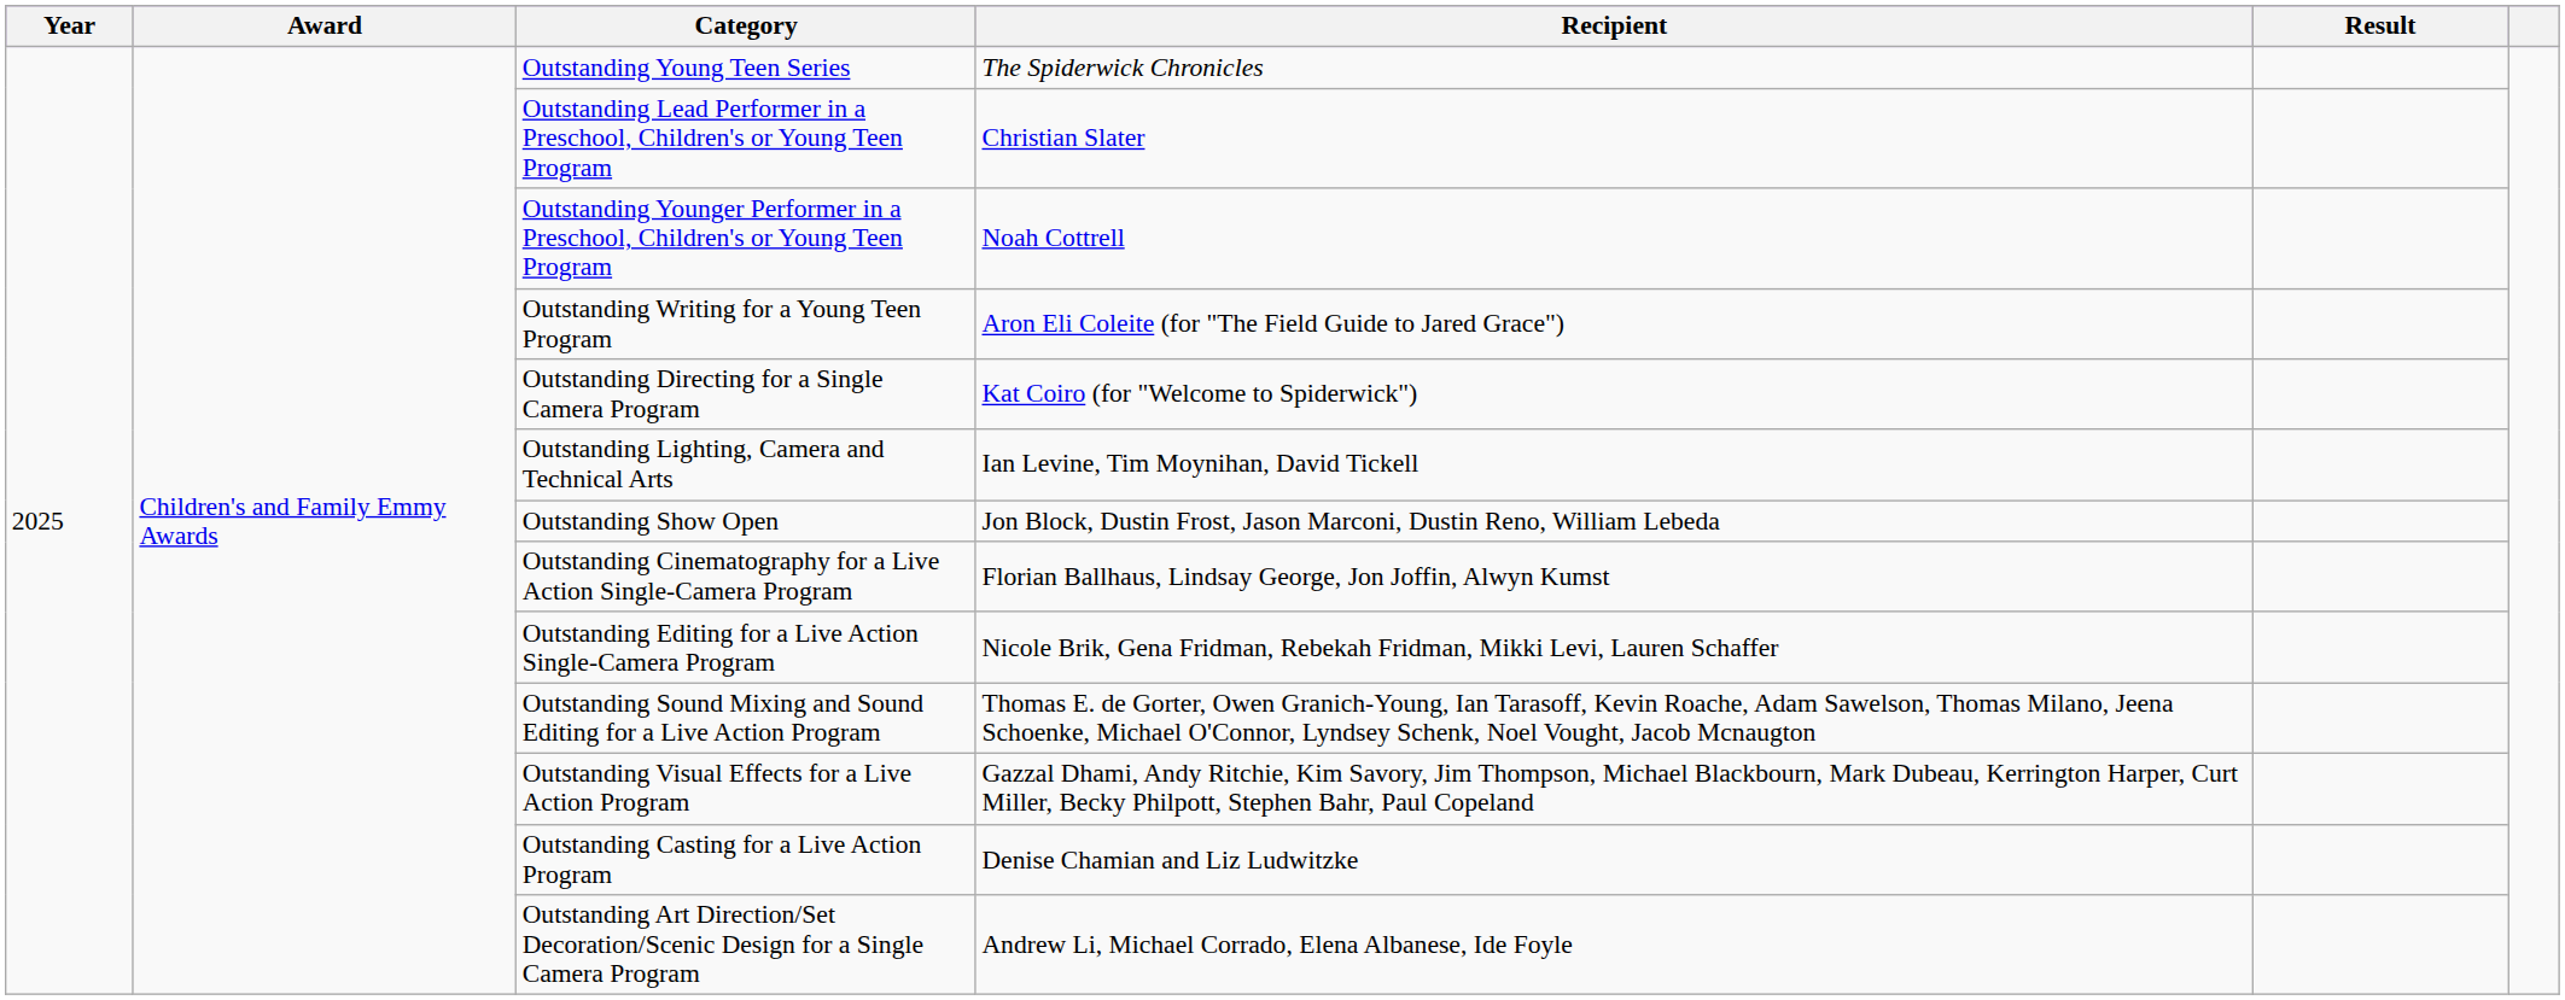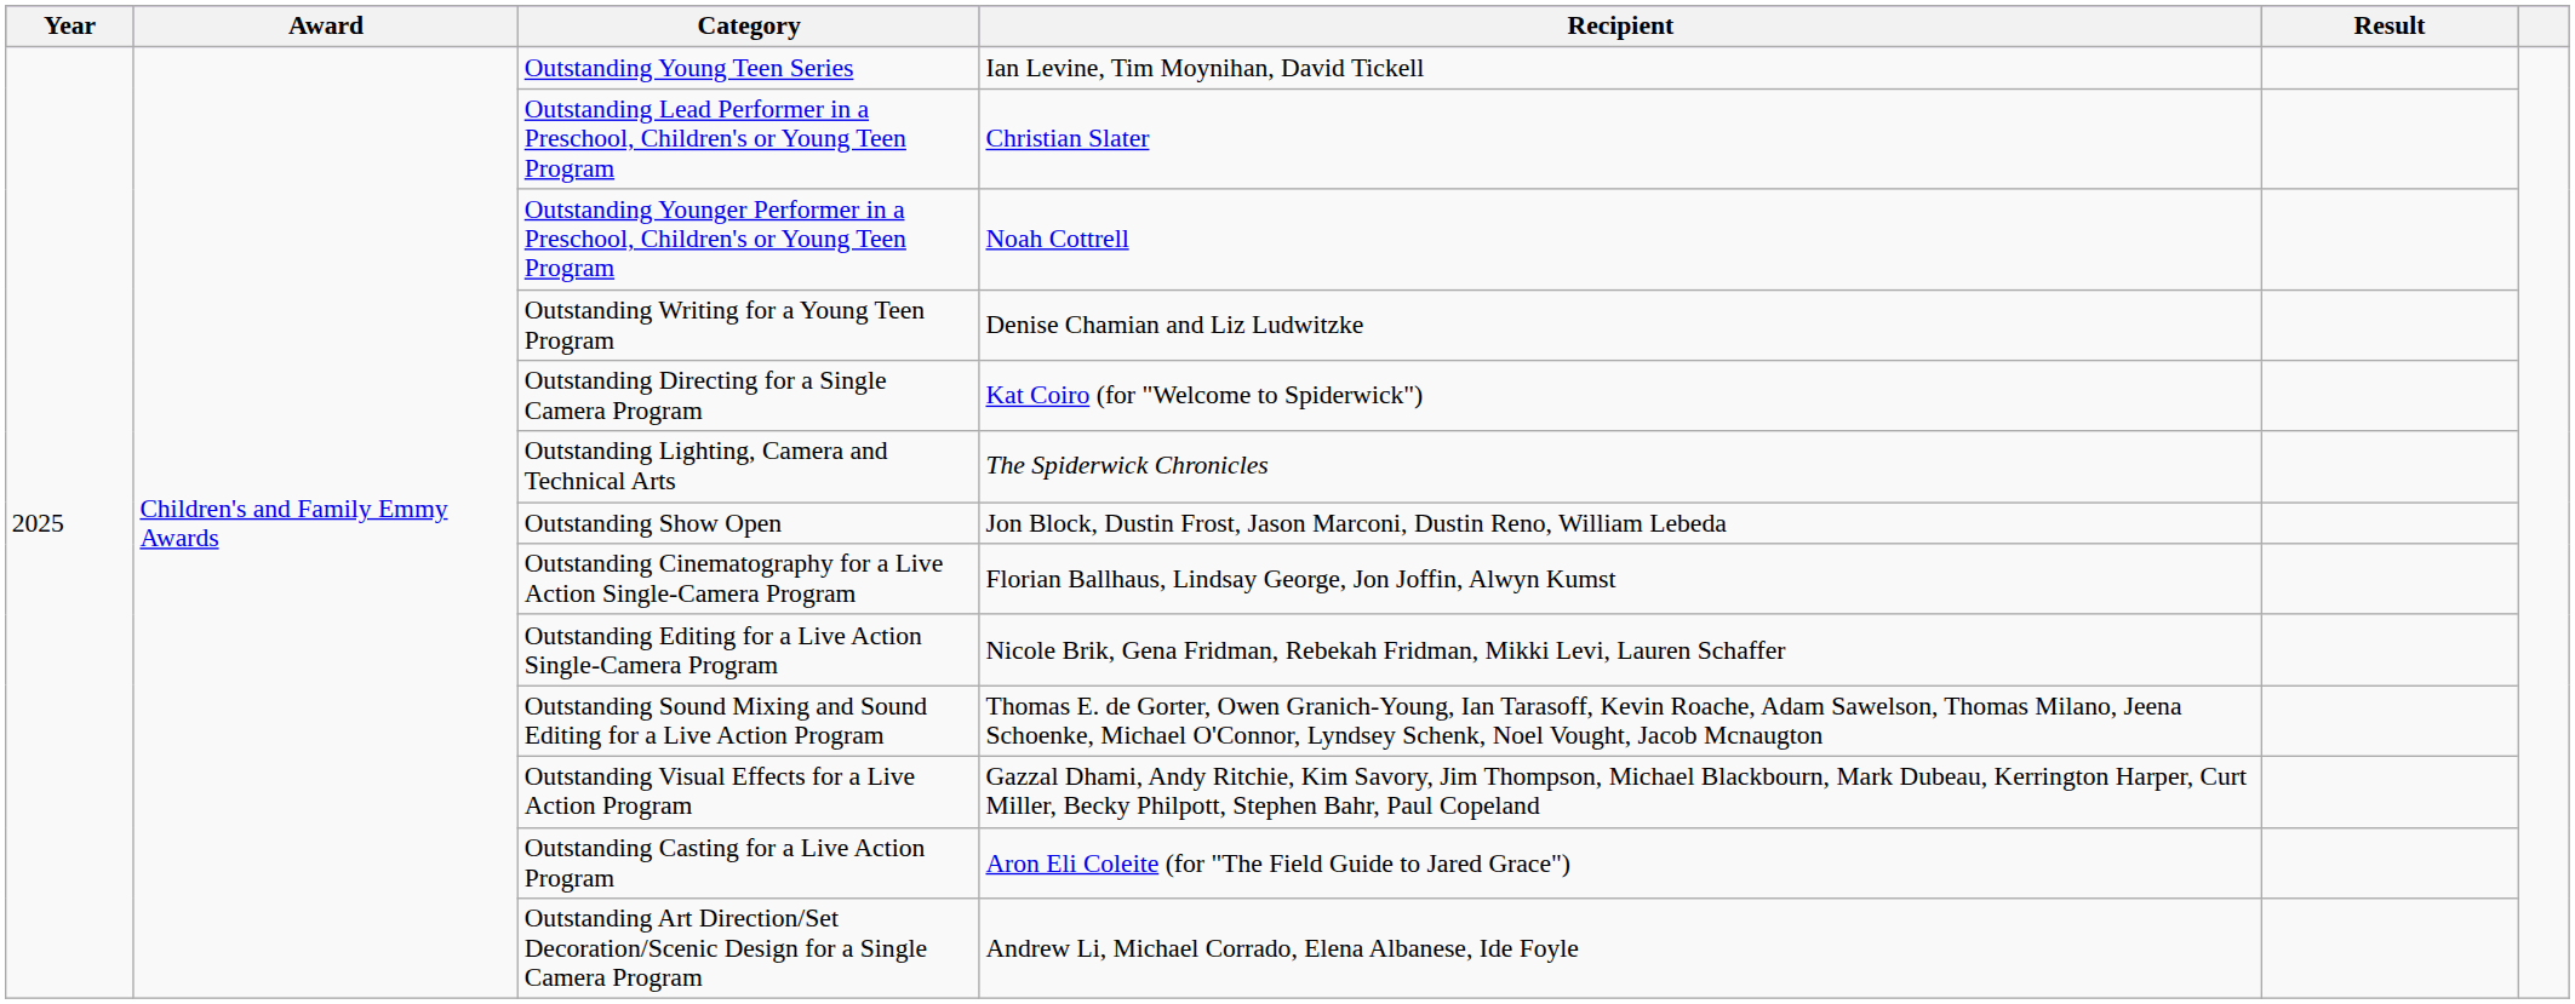 <table class="wikitable">
 <tr style="background:#96c; text-align:center;">
 <th width="5%">Year</th>
 <th width="15%">Award</th>
 <th width="18%">Category</th>
 <th width="50%">Recipient</th>
 <th width="10%">Result</th>
 <th width="3%"></th>
 </tr>
 <tr>
 <td rowspan=13>2025</td>
 <td rowspan="13"><a href='#'>Children's and Family Emmy Awards</a></td>
 <td><a href='#'>Outstanding Young Teen Series</a></td>
-<td><em>The Spiderwick Chronicles</em></td>
+<td>Ian Levine, Tim Moynihan, David Tickell</td>
 <td></td>
 <td rowspan="13" style="text-align:center;"></td>
 </tr>
 <tr>
 <td><a href='#'>Outstanding Lead Performer in a Preschool, Children's or Young Teen Program</a></td>
 <td><a href='#'>Christian Slater</a></td>
 <td></td>
 </tr>
 <tr>
 <td><a href='#'>Outstanding Younger Performer in a Preschool, Children's or Young Teen Program</a></td>
 <td><a href='#'>Noah Cottrell</a></td>
 <td></td>
 </tr>
 <tr>
 <td>Outstanding Writing for a Young Teen Program</td>
-<td><a href='#'>Aron Eli Coleite</a> (for "The Field Guide to Jared Grace")</td>
+<td>Denise Chamian and Liz Ludwitzke</td>
 <td></td>
 </tr>
 <tr>
 <td>Outstanding Directing for a Single Camera Program</td>
 <td><a href='#'>Kat Coiro</a> (for "Welcome to Spiderwick")</td>
 <td></td>
 </tr>
 <tr>
 <td>Outstanding Lighting, Camera and Technical Arts</td>
-<td>Ian Levine, Tim Moynihan, David Tickell</td>
+<td><em>The Spiderwick Chronicles</em></td>
 <td></td>
 </tr>
 <tr>
 <td>Outstanding Show Open</td>
 <td>Jon Block, Dustin Frost, Jason Marconi, Dustin Reno, William Lebeda</td>
 <td></td>
 </tr>
 <tr>
 <td>Outstanding Cinematography for a Live Action Single-Camera Program</td>
 <td>Florian Ballhaus, Lindsay George, Jon Joffin, Alwyn Kumst</td>
 <td></td>
 </tr>
 <tr>
 <td>Outstanding Editing for a Live Action Single-Camera Program</td>
 <td>Nicole Brik, Gena Fridman, Rebekah Fridman, Mikki Levi, Lauren Schaffer</td>
 <td></td>
 </tr>
 <tr>
 <td>Outstanding Sound Mixing and Sound Editing for a Live Action Program</td>
 <td>Thomas E. de Gorter, Owen Granich-Young, Ian Tarasoff, Kevin Roache, Adam Sawelson, Thomas Milano, Jeena Schoenke, Michael O'Connor, Lyndsey Schenk, Noel Vought, Jacob Mcnaugton</td>
 <td></td>
 </tr>
 <tr>
 <td>Outstanding Visual Effects for a Live Action Program</td>
 <td>Gazzal Dhami, Andy Ritchie, Kim Savory, Jim Thompson, Michael Blackbourn, Mark Dubeau, Kerrington Harper, Curt Miller, Becky Philpott, Stephen Bahr, Paul Copeland</td>
 <td></td>
 </tr>
 <tr>
 <td>Outstanding Casting for a Live Action Program</td>
-<td>Denise Chamian and Liz Ludwitzke</td>
+<td><a href='#'>Aron Eli Coleite</a> (for "The Field Guide to Jared Grace")</td>
 <td></td>
 </tr>
 <tr>
 <td>Outstanding Art Direction/Set Decoration/Scenic Design for a Single Camera Program</td>
 <td>Andrew Li, Michael Corrado, Elena Albanese, Ide Foyle</td>
 <td></td>
 </tr>
 </table>
